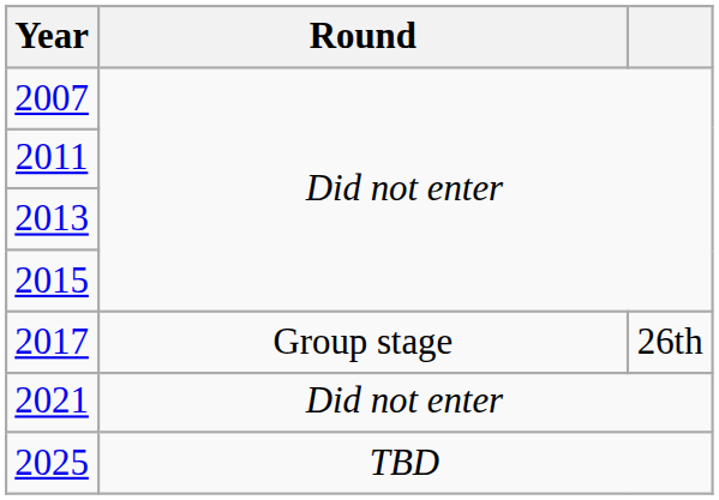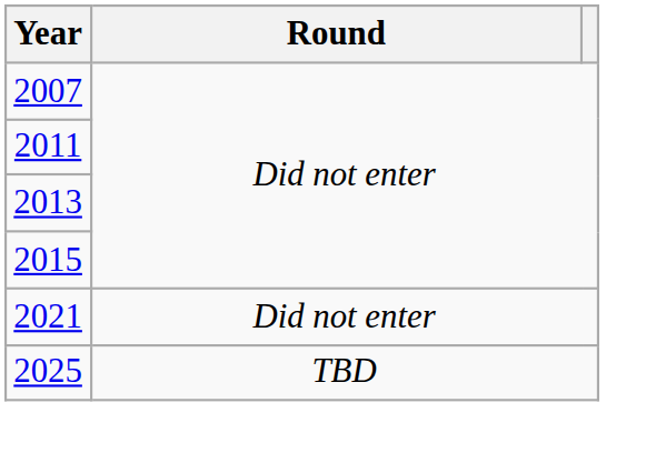 <table class="wikitable" style="text-align: center; font-size:90%">
 <tr>
 <th>Year</th>
 <th style="width:200px">Round</th>
 <th></th>
 </tr>
 <tr>
 <td><a href='#'>2007</a></td>
 <td colspan="2" rowspan="4"><em>Did not enter</em></td>
 </tr>
 <tr>
 <td><a href='#'>2011</a></td>
 </tr>
 <tr>
 <td><a href='#'>2013</a></td>
 </tr>
 <tr>
 <td><a href='#'>2015</a></td>
 </tr>
 <tr>
-<td><a href='#'>2017</a></td>
-<td>Group stage</td>
-<td>26th</td>
-</tr>
-<tr>
 <td><a href='#'>2021</a></td>
 <td colspan="2"><em>Did not enter</em></td>
 </tr>
 <tr>
 <td><a href='#'>2025</a></td>
 <td colspan="2"><em>TBD</em></td>
 </tr>
 </table>
